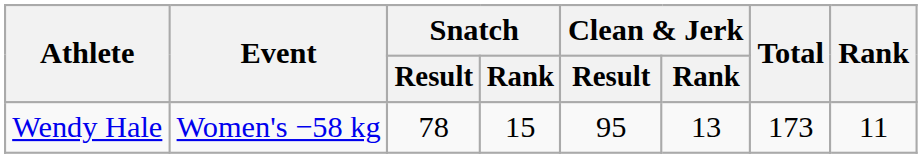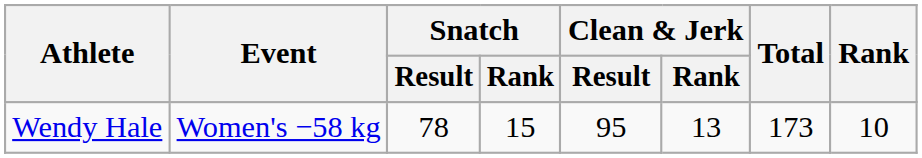 <table class="wikitable" style="font-size:90%">
 <tr>
 <th rowspan="2">Athlete</th>
 <th rowspan="2">Event</th>
 <th colspan="2">Snatch</th>
 <th colspan="2">Clean & Jerk</th>
 <th rowspan="2">Total</th>
 <th rowspan="2">Rank</th>
 </tr>
 <tr style="font-size:95%">
 <th>Result</th>
 <th>Rank</th>
 <th>Result</th>
 <th>Rank</th>
 </tr>
 <tr align=center>
 <td align=left><a href='#'>Wendy Hale</a></td>
 <td align=left><a href='#'>Women's −58 kg</a></td>
 <td>78</td>
 <td>15</td>
 <td>95</td>
 <td>13</td>
 <td>173</td>
-<td>11</td>
+<td>10</td>
 </tr>
 </table>
